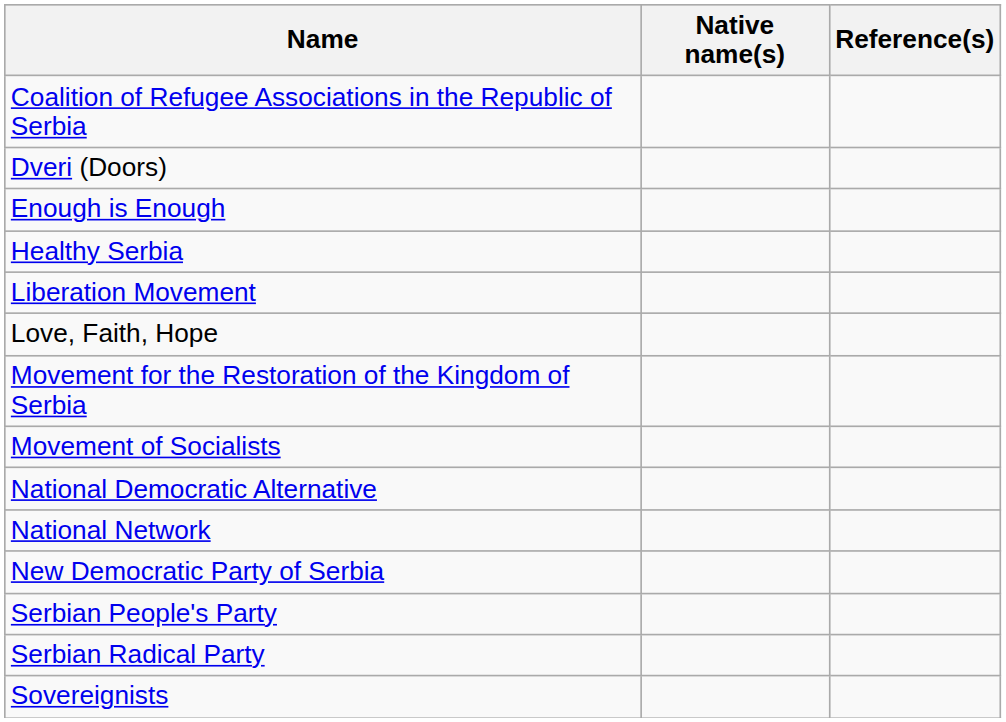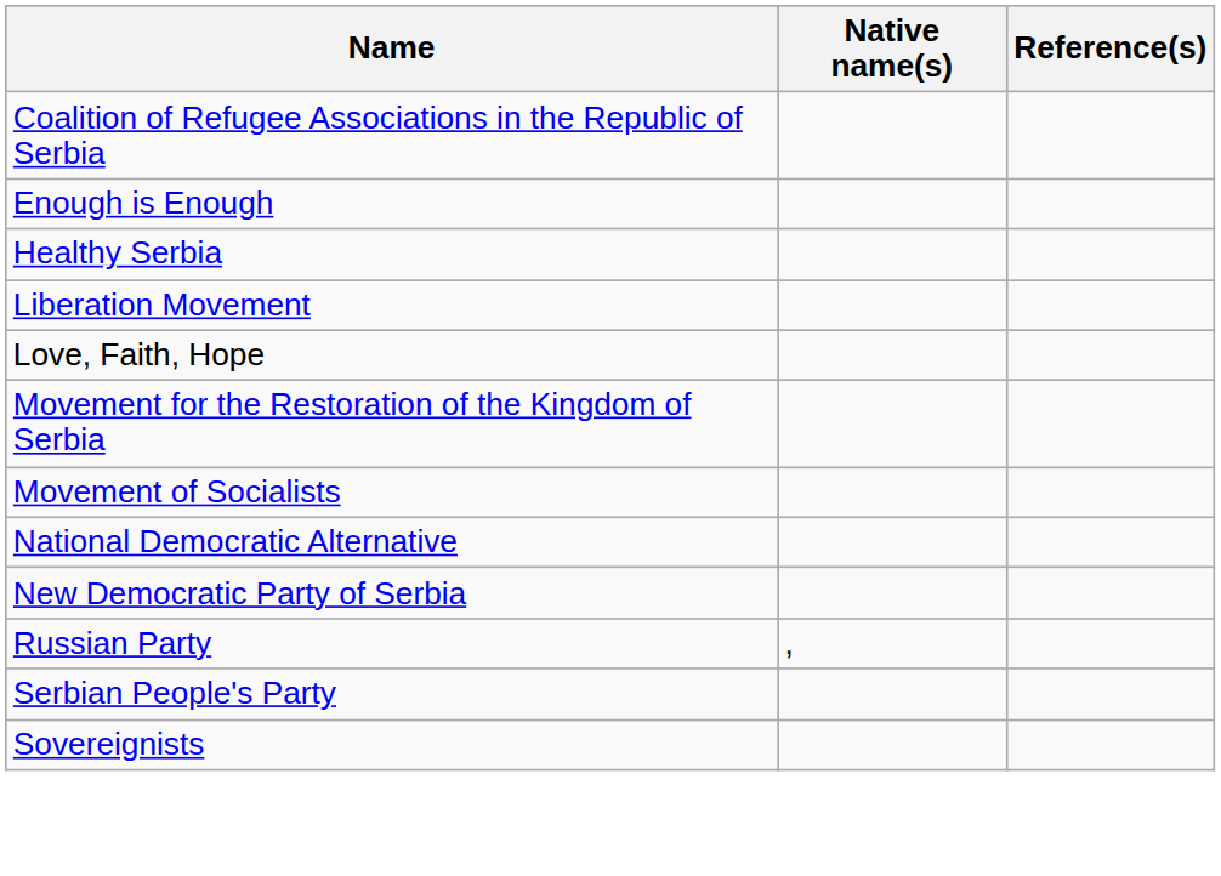 <table class="wikitable">
 <tr>
 <th>Name</th>
 <th>Native name(s)</th>
 <th>Reference(s)</th>
 </tr>
 <tr>
 <td><a href='#'>Coalition of Refugee Associations in the Republic of Serbia</a></td>
-<td></td>
-<td></td>
-</tr>
-<tr>
-<td><a href='#'>Dveri</a> (Doors)</td>
 <td></td>
 <td></td>
 </tr>
 <tr>
 <td><a href='#'>Enough is Enough</a></td>
 <td></td>
 <td></td>
 </tr>
 <tr>
 <td><a href='#'>Healthy Serbia</a></td>
 <td></td>
 <td></td>
 </tr>
 <tr>
 <td><a href='#'>Liberation Movement</a></td>
 <td></td>
 <td></td>
 </tr>
 <tr>
 <td>Love, Faith, Hope</td>
 <td></td>
 <td></td>
 </tr>
 <tr>
 <td><a href='#'>Movement for the Restoration of the Kingdom of Serbia</a></td>
 <td></td>
 <td></td>
 </tr>
 <tr>
 <td><a href='#'>Movement of Socialists</a></td>
 <td></td>
 <td></td>
 </tr>
 <tr>
 <td><a href='#'>National Democratic Alternative</a></td>
 <td></td>
 </tr>
 <tr>
-<td><a href='#'>National Network</a></td>
-<td></td>
-<td></td>
-</tr>
-<tr>
 <td><a href='#'>New Democratic Party of Serbia</a></td>
 <td></td>
 <td></td>
 </tr>
 <tr>
-<td><a href='#'>Serbian People's Party</a></td>
-<td></td>
+<td><a href='#'>Russian Party</a></td>
+<td>, </td>
 <td></td>
 </tr>
 <tr>
-<td><a href='#'>Serbian Radical Party</a></td>
+<td><a href='#'>Serbian People's Party</a></td>
 <td></td>
 <td></td>
 </tr>
 <tr>
 <td><a href='#'>Sovereignists</a></td>
 <td></td>
 <td></td>
 </tr>
 </table>
